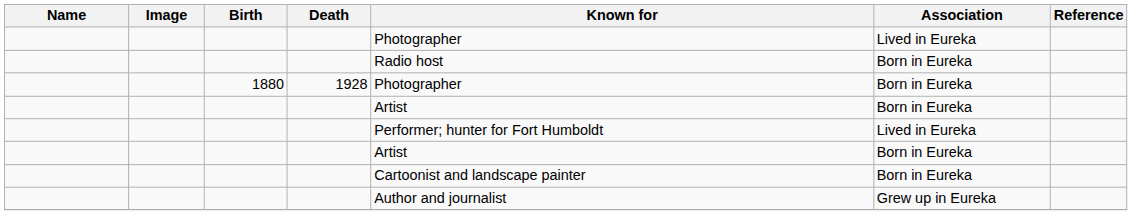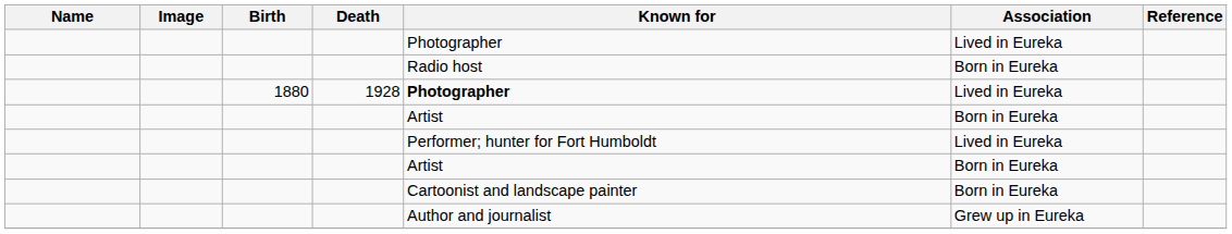 <table class="wikitable sortable">
 <tr>
 <th scope="col" width="140">Name</th>
 <th scope="col" width="80" class="unsortable">Image</th>
 <th scope="col" width="90">Birth</th>
 <th scope="col" width="90">Death</th>
 <th scope="col" width="600" class="unsortable">Known for</th>
 <th scope="col" width="200" class="unsortable">Association</th>
 <th scope="col" width="30" class="unsortable">Reference</th>
 </tr>
 <tr>
 <td></td>
 <td></td>
 <td align=right></td>
 <td align=right></td>
 <td>Photographer</td>
 <td>Lived in Eureka</td>
 <td align="center"></td>
 </tr>
 <tr>
 <td></td>
 <td></td>
 <td align=right></td>
 <td align=right></td>
 <td>Radio host</td>
 <td>Born in Eureka</td>
 <td align="center"></td>
 </tr>
 <tr>
 <td></td>
 <td></td>
 <td align=right>1880</td>
 <td align=right>1928</td>
-<td>Photographer</td>
-<td>Born in Eureka</td>
+<td><strong>Photographer</strong></td>
+<td>Lived in Eureka</td>
 <td align="center"></td>
 </tr>
 <tr>
 <td></td>
 <td></td>
 <td align=right></td>
 <td align=right></td>
 <td>Artist</td>
 <td>Born in Eureka</td>
 <td align="center"></td>
 </tr>
 <tr>
 <td></td>
 <td></td>
 <td align=right></td>
 <td align=right></td>
 <td>Performer; hunter for Fort Humboldt</td>
 <td>Lived in Eureka</td>
 <td align="center"></td>
 </tr>
 <tr>
 <td></td>
 <td></td>
 <td align=right></td>
 <td align=right></td>
 <td>Artist</td>
 <td>Born in Eureka</td>
 <td align="center"></td>
 </tr>
 <tr>
 <td></td>
 <td></td>
 <td align=right></td>
 <td align=right></td>
 <td>Cartoonist and landscape painter</td>
 <td>Born in Eureka</td>
 <td align="center"></td>
 </tr>
 <tr>
 <td></td>
 <td></td>
 <td align=right></td>
 <td align=right></td>
 <td>Author and journalist</td>
 <td>Grew up in Eureka</td>
 <td align="center"></td>
 </tr>
 <tr>
 </tr>
 </table>
